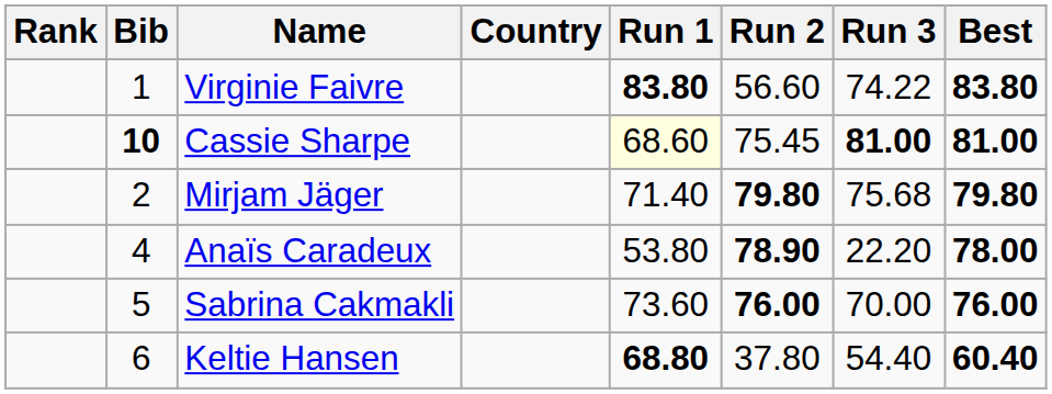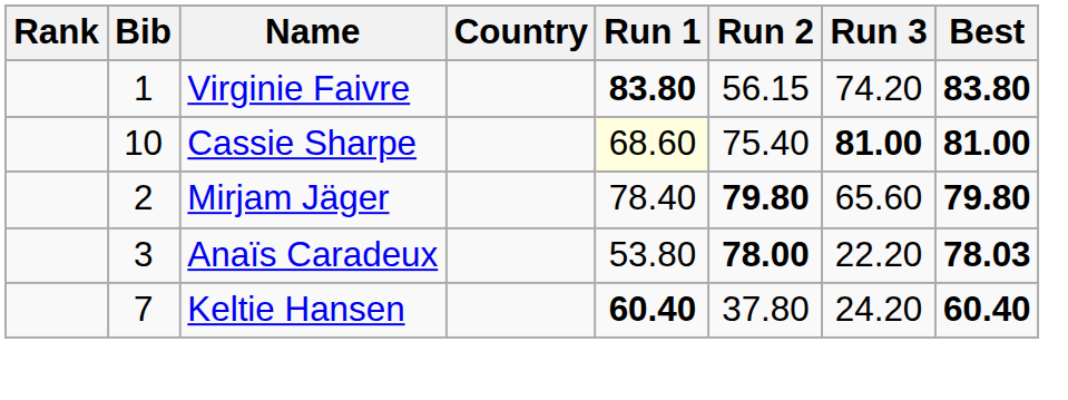 <table class="wikitable sortable" style="text-align:center">
 <tr>
 <th>Rank</th>
 <th>Bib</th>
 <th>Name</th>
 <th>Country</th>
 <th>Run 1</th>
 <th>Run 2</th>
 <th>Run 3</th>
 <th>Best</th>
 </tr>
 <tr>
 <td></td>
 <td>1</td>
 <td align=left><a href='#'>Virginie Faivre</a></td>
 <td align=left></td>
 <td><strong>83.80</strong></td>
-<td>56.60</td>
-<td>74.22</td>
+<td>56.15</td>
+<td>74.20</td>
 <td><strong>83.80</strong></td>
 </tr>
 <tr>
 <td></td>
-<td><strong>10</strong></td>
+<td>10</td>
 <td align=left><a href='#'>Cassie Sharpe</a></td>
 <td align=left></td>
 <td style="background: lightyellow;">68.60</td>
-<td>75.45</td>
+<td>75.40</td>
 <td><strong>81.00</strong></td>
 <td><strong>81.00</strong></td>
 </tr>
 <tr>
 <td></td>
 <td>2</td>
 <td align=left><a href='#'>Mirjam Jäger</a></td>
 <td align=left></td>
-<td>71.40</td>
+<td>78.40</td>
 <td><strong>79.80</strong></td>
-<td>75.68</td>
+<td>65.60</td>
 <td><strong>79.80</strong></td>
 </tr>
 <tr>
 <td></td>
-<td>4</td>
+<td>3</td>
 <td align=left><a href='#'>Anaïs Caradeux</a></td>
 <td align=left></td>
 <td>53.80</td>
-<td><strong>78.90</strong></td>
+<td><strong>78.00</strong></td>
 <td>22.20</td>
-<td><strong>78.00</strong></td>
+<td><strong>78.03</strong></td>
 </tr>
 <tr>
 <td></td>
-<td>5</td>
-<td align=left><a href='#'>Sabrina Cakmakli</a></td>
-<td align=left></td>
-<td>73.60</td>
-<td><strong>76.00</strong></td>
-<td>70.00</td>
-<td><strong>76.00</strong></td>
-</tr>
-<tr>
-<td></td>
-<td>6</td>
+<td>7</td>
 <td align=left><a href='#'>Keltie Hansen</a></td>
 <td align=left></td>
-<td><strong>68.80</strong></td>
+<td><strong>60.40</strong></td>
 <td>37.80</td>
-<td>54.40</td>
+<td>24.20</td>
 <td><strong>60.40</strong></td>
 </tr>
 </table>
